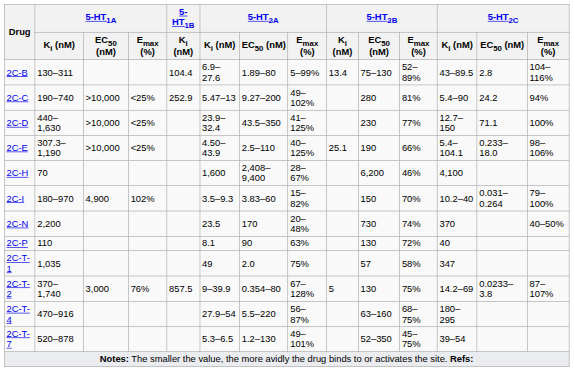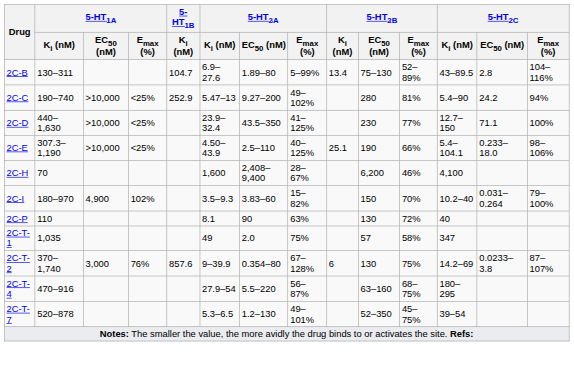 <table class="wikitable" style="font-size: 90%;">
 <tr>
 <th rowspan="2">Drug</th>
 <th colspan="3"><a href='#'>5-HT<sub>1A</sub></a></th>
 <th><a href='#'>5-HT<sub>1B</sub></a></th>
 <th colspan="3"><a href='#'>5-HT<sub>2A</sub></a></th>
 <th colspan="3"><a href='#'>5-HT<sub>2B</sub></a></th>
 <th colspan="3"><a href='#'>5-HT<sub>2C</sub></a></th>
 </tr>
 <tr>
 <th>K<sub>i</sub> (nM)</th>
 <th>EC<sub>50</sub> (nM)</th>
 <th>E<sub>max</sub> (%)</th>
 <th>K<sub>i</sub> (nM)</th>
 <th>K<sub>i</sub> (nM)</th>
 <th>EC<sub>50</sub> (nM)</th>
 <th>E<sub>max</sub> (%)</th>
 <th>K<sub>i</sub> (nM)</th>
 <th>EC<sub>50</sub> (nM)</th>
 <th>E<sub>max</sub> (%)</th>
 <th>K<sub>i</sub> (nM)</th>
 <th>EC<sub>50</sub> (nM)</th>
 <th>E<sub>max</sub> (%)</th>
 </tr>
 <tr>
 <td><a href='#'>2C-B</a></td>
 <td>130–311</td>
 <td></td>
 <td></td>
-<td>104.4</td>
+<td>104.7</td>
 <td>6.9–27.6</td>
 <td>1.89–80</td>
 <td>5–99%</td>
 <td>13.4</td>
 <td>75–130</td>
 <td>52–89%</td>
 <td>43–89.5</td>
 <td>2.8</td>
 <td>104–116%</td>
 </tr>
 <tr>
 <td><a href='#'>2C-C</a></td>
 <td>190–740</td>
 <td>>10,000</td>
 <td><25%</td>
 <td>252.9</td>
 <td>5.47–13</td>
 <td>9.27–200</td>
 <td>49–102%</td>
 <td></td>
 <td>280</td>
 <td>81%</td>
 <td>5.4–90</td>
 <td>24.2</td>
 <td>94%</td>
 </tr>
 <tr>
 <td><a href='#'>2C-D</a></td>
 <td>440–1,630</td>
 <td>>10,000</td>
 <td><25%</td>
 <td></td>
 <td>23.9–32.4</td>
 <td>43.5–350</td>
 <td>41–125%</td>
 <td></td>
 <td>230</td>
 <td>77%</td>
 <td>12.7–150</td>
 <td>71.1</td>
 <td>100%</td>
 </tr>
 <tr>
 <td><a href='#'>2C-E</a></td>
 <td>307.3–1,190</td>
 <td>>10,000</td>
 <td><25%</td>
 <td></td>
 <td>4.50–43.9</td>
 <td>2.5–110</td>
 <td>40–125%</td>
 <td>25.1</td>
 <td>190</td>
 <td>66%</td>
 <td>5.4–104.1</td>
 <td>0.233–18.0</td>
 <td>98–106%</td>
 </tr>
 <tr>
 <td><a href='#'>2C-H</a></td>
 <td>70</td>
 <td></td>
 <td></td>
 <td></td>
 <td>1,600</td>
 <td>2,408–9,400</td>
 <td>28–67%</td>
 <td></td>
 <td>6,200</td>
 <td>46%</td>
 <td>4,100</td>
 <td></td>
 <td></td>
 </tr>
 <tr>
 <td><a href='#'>2C-I</a></td>
 <td>180–970</td>
 <td>4,900</td>
 <td>102%</td>
 <td></td>
 <td>3.5–9.3</td>
 <td>3.83–60</td>
 <td>15–82%</td>
 <td></td>
 <td>150</td>
 <td>70%</td>
 <td>10.2–40</td>
 <td>0.031–0.264</td>
 <td>79–100%</td>
 </tr>
 <tr>
-<td><a href='#'>2C-N</a></td>
-<td>2,200</td>
-<td></td>
-<td></td>
-<td></td>
-<td>23.5</td>
-<td>170</td>
-<td>20–48%</td>
-<td></td>
-<td>730</td>
-<td>74%</td>
-<td>370</td>
-<td></td>
-<td>40–50%</td>
-</tr>
-<tr>
 <td><a href='#'>2C-P</a></td>
 <td>110</td>
 <td></td>
 <td></td>
 <td></td>
 <td>8.1</td>
 <td>90</td>
 <td>63%</td>
 <td></td>
 <td>130</td>
 <td>72%</td>
 <td>40</td>
 <td></td>
 <td></td>
 </tr>
 <tr>
 <td><a href='#'>2C-T-1</a></td>
 <td>1,035</td>
 <td></td>
 <td></td>
 <td></td>
 <td>49</td>
 <td>2.0</td>
 <td>75%</td>
 <td></td>
 <td>57</td>
 <td>58%</td>
 <td>347</td>
 <td></td>
 <td></td>
 </tr>
 <tr>
 <td><a href='#'>2C-T-2</a></td>
 <td>370–1,740</td>
 <td>3,000</td>
 <td>76%</td>
-<td>857.5</td>
+<td>857.6</td>
 <td>9–39.9</td>
 <td>0.354–80</td>
 <td>67–128%</td>
-<td>5</td>
+<td>6</td>
 <td>130</td>
 <td>75%</td>
 <td>14.2–69</td>
 <td>0.0233–3.8</td>
 <td>87–107%</td>
 </tr>
 <tr>
 <td><a href='#'>2C-T-4</a></td>
 <td>470–916</td>
 <td></td>
 <td></td>
 <td></td>
 <td>27.9–54</td>
 <td>5.5–220</td>
 <td>56–87%</td>
 <td></td>
 <td>63–160</td>
 <td>68–75%</td>
 <td>180–295</td>
 <td></td>
 <td></td>
 </tr>
 <tr>
 <td><a href='#'>2C-T-7</a></td>
 <td>520–878</td>
 <td></td>
 <td></td>
 <td></td>
 <td>5.3–6.5</td>
 <td>1.2–130</td>
 <td>49–101%</td>
 <td></td>
 <td>52–350</td>
 <td>45–75%</td>
 <td>39–54</td>
 <td></td>
 <td></td>
 </tr>
 <tr class="sortbottom">
 <td colspan="14" style="width: 1px; background-color:#eaecf0; text-align: center;"><strong>Notes:</strong> The smaller the value, the more avidly the drug binds to or activates the site. <strong>Refs:</strong> </td>
 </tr>
 </table>
